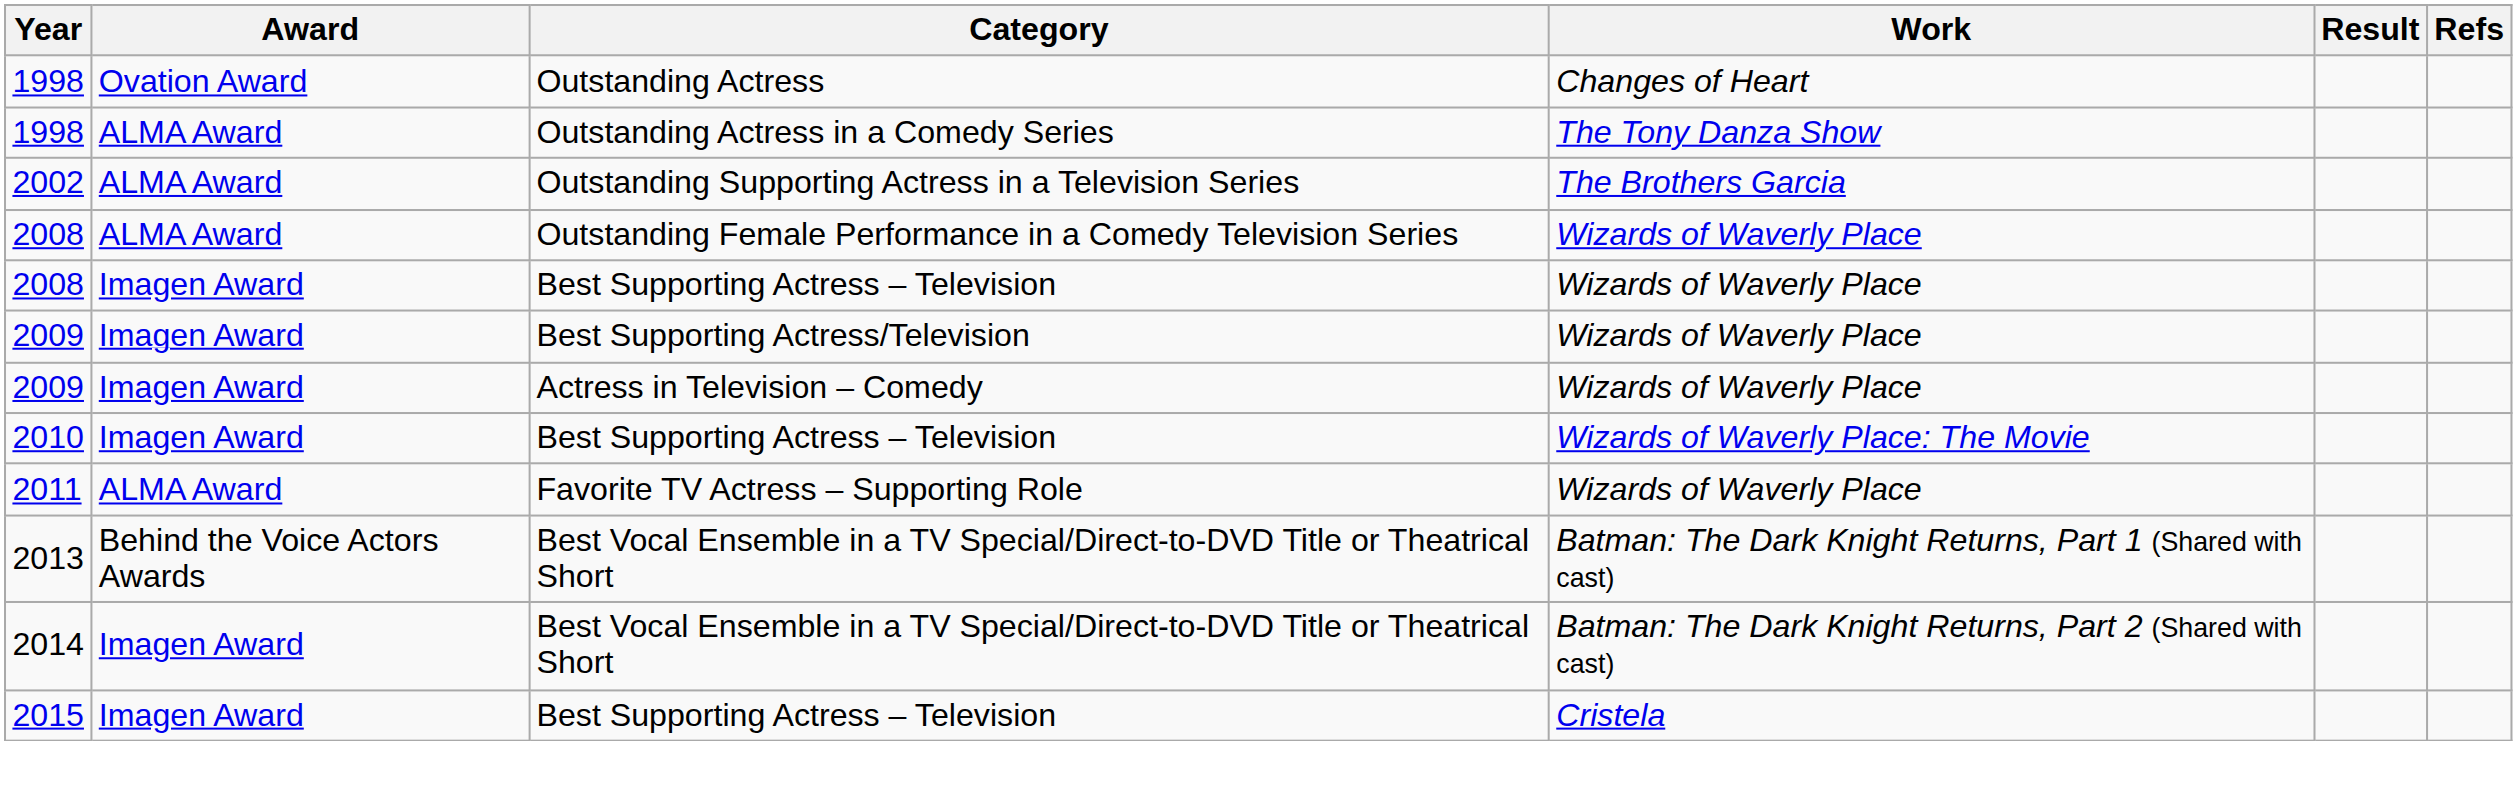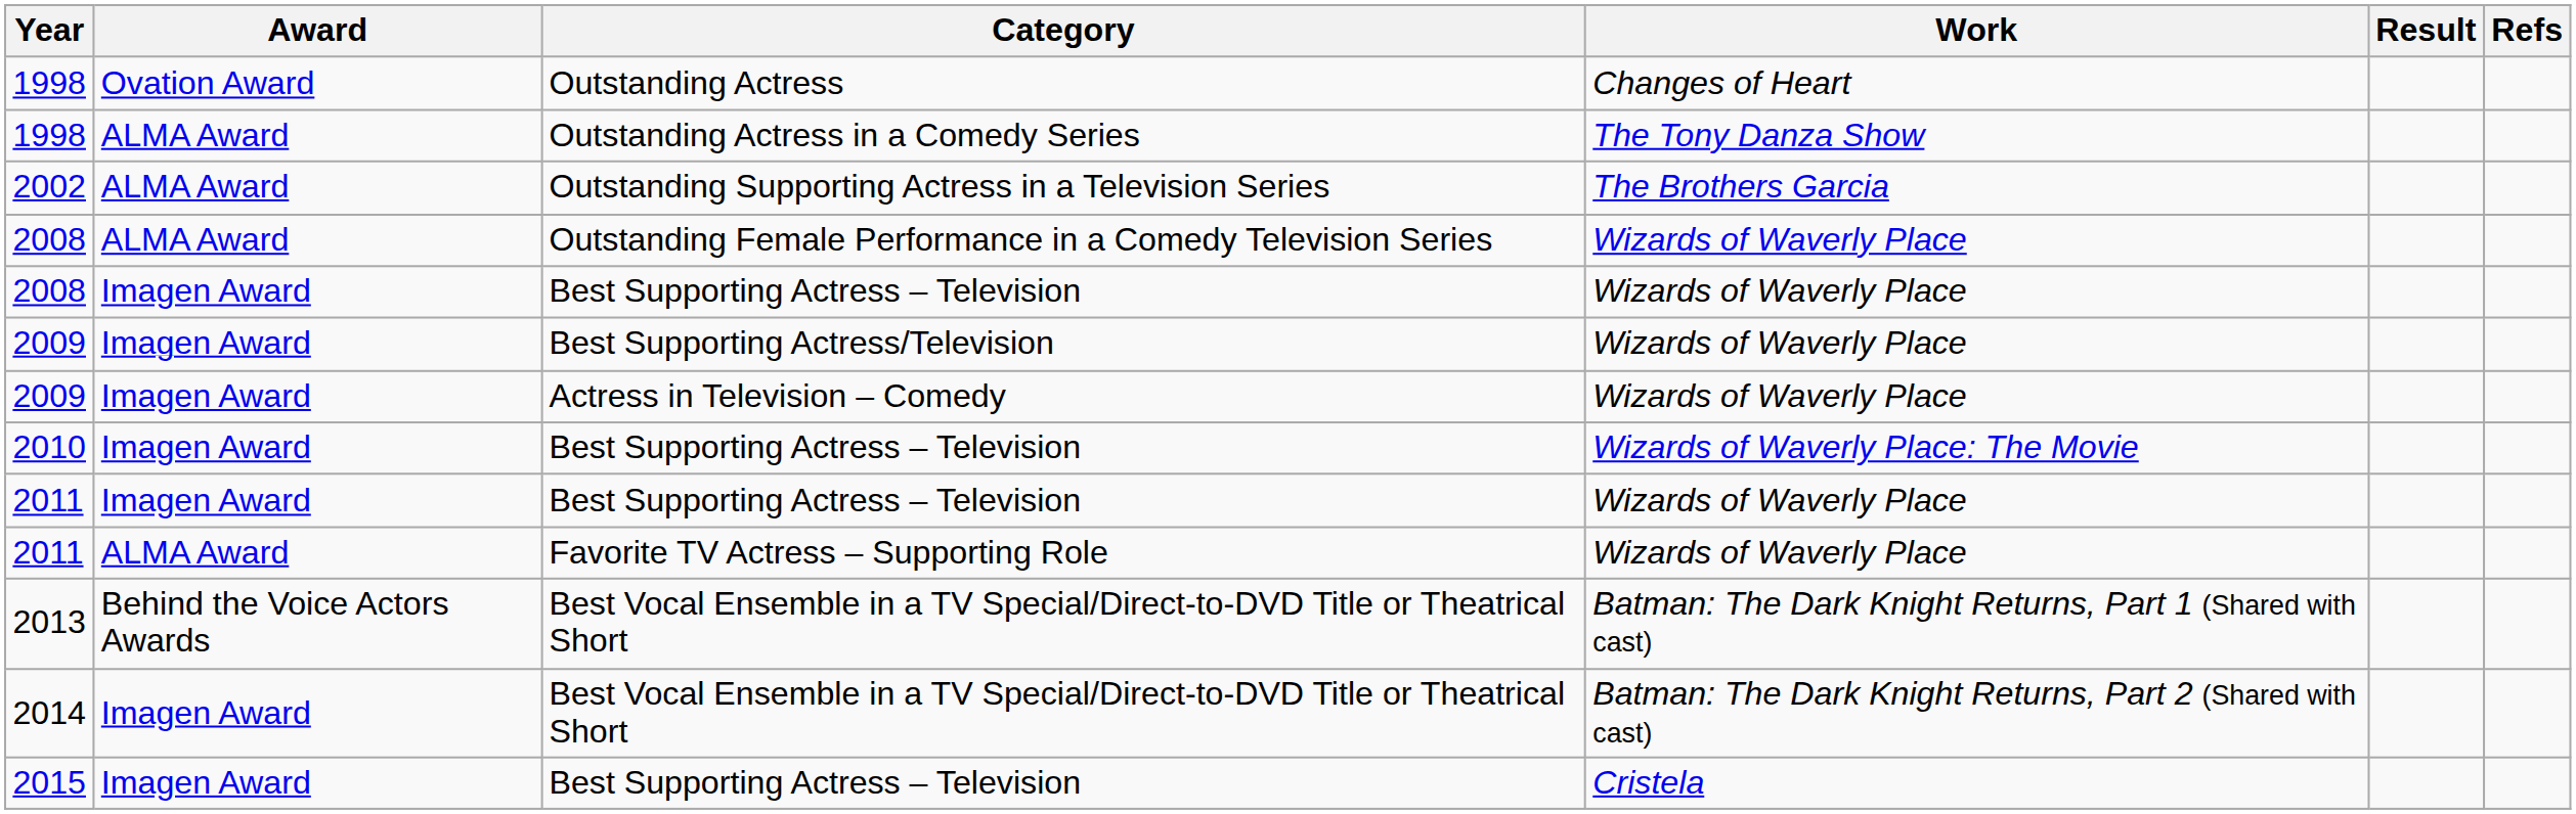 <table class=wikitable>
 <tr>
 <th>Year</th>
 <th>Award</th>
 <th>Category</th>
 <th>Work</th>
 <th>Result</th>
 <th>Refs</th>
 </tr>
 <tr>
 <td><a href='#'>1998</a></td>
 <td><a href='#'>Ovation Award</a></td>
 <td>Outstanding Actress</td>
 <td><em>Changes of Heart</em></td>
 <td></td>
 <td style=text-align:center;></td>
 </tr>
 <tr>
 <td><a href='#'>1998</a></td>
 <td><a href='#'>ALMA Award</a></td>
 <td>Outstanding Actress in a Comedy Series</td>
 <td><em><a href='#'>The Tony Danza Show</a></em></td>
 <td></td>
 <td></td>
 </tr>
 <tr>
 <td><a href='#'>2002</a></td>
 <td><a href='#'>ALMA Award</a></td>
 <td>Outstanding Supporting Actress in a Television Series</td>
 <td><em><a href='#'>The Brothers Garcia</a></em></td>
 <td></td>
 <td></td>
 </tr>
 <tr>
 <td><a href='#'>2008</a></td>
 <td><a href='#'>ALMA Award</a></td>
 <td>Outstanding Female Performance in a Comedy Television Series</td>
 <td><em><a href='#'>Wizards of Waverly Place</a></em></td>
 <td></td>
 <td></td>
 </tr>
 <tr>
 <td><a href='#'>2008</a></td>
 <td><a href='#'>Imagen Award</a></td>
 <td>Best Supporting Actress – Television</td>
 <td><em>Wizards of Waverly Place</em></td>
 <td></td>
 <td></td>
 </tr>
 <tr>
 <td><a href='#'>2009</a></td>
 <td><a href='#'>Imagen Award</a></td>
 <td>Best Supporting Actress/Television</td>
 <td><em>Wizards of Waverly Place</em></td>
 <td></td>
 <td></td>
 </tr>
 <tr>
 <td><a href='#'>2009</a></td>
 <td><a href='#'>Imagen Award</a></td>
 <td>Actress in Television – Comedy</td>
 <td><em>Wizards of Waverly Place</em></td>
 <td></td>
 <td></td>
 </tr>
 <tr>
 <td><a href='#'>2010</a></td>
 <td><a href='#'>Imagen Award</a></td>
 <td>Best Supporting Actress – Television</td>
 <td><em><a href='#'>Wizards of Waverly Place: The Movie</a></em></td>
 <td></td>
 <td></td>
 </tr>
 <tr>
 <td><a href='#'>2011</a></td>
+<td><a href='#'>Imagen Award</a></td>
+<td>Best Supporting Actress – Television</td>
+<td><em>Wizards of Waverly Place</em></td>
+<td></td>
+<td></td>
+</tr>
+<tr>
+<td><a href='#'>2011</a></td>
 <td><a href='#'>ALMA Award</a></td>
 <td>Favorite TV Actress – Supporting Role</td>
 <td><em>Wizards of Waverly Place</em></td>
 <td></td>
 <td></td>
 </tr>
 <tr>
 <td>2013</td>
 <td>Behind the Voice Actors Awards</td>
 <td>Best Vocal Ensemble in a TV Special/Direct-to-DVD Title or Theatrical Short</td>
 <td><em>Batman: The Dark Knight Returns, Part 1</em> <small> (Shared with cast) </small></td>
 <td></td>
 <td></td>
 </tr>
 <tr>
 <td>2014</td>
 <td><a href='#'>Imagen Award</a></td>
 <td>Best Vocal Ensemble in a TV Special/Direct-to-DVD Title or Theatrical Short</td>
 <td><em>Batman: The Dark Knight Returns, Part 2</em> <small> (Shared with cast) </small></td>
 <td></td>
 <td></td>
 </tr>
 <tr>
 <td><a href='#'>2015</a></td>
 <td><a href='#'>Imagen Award</a></td>
 <td>Best Supporting Actress – Television</td>
 <td><em><a href='#'>Cristela</a></em></td>
 <td></td>
 <td></td>
 </tr>
 </table>
